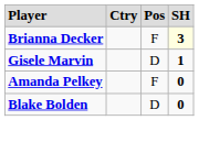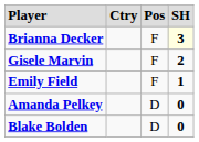 <table class="wikitable">
 <tr align="center" style="font-weight:bold; background-color:#dddddd;" |>
 <td align="left">Player</td>
 <td>Ctry</td>
 <td>Pos</td>
 <td>SH</td>
 </tr>
 <tr align="center">
 <td align="left"><strong><a href='#'>Brianna Decker</a></strong></td>
 <td></td>
 <td>F</td>
 <td style="background: lightyellow;"><strong>3</strong></td>
 </tr>
 <tr align="center">
 <td align="left"><strong><a href='#'>Gisele Marvin</a></strong></td>
 <td></td>
-<td>D</td>
+<td>F</td>
+<td><strong>2</strong></td>
+</tr>
+<tr align="center">
+<td align="left"><strong><a href='#'>Emily Field</a></strong></td>
+<td></td>
+<td>F</td>
 <td><strong>1</strong></td>
 </tr>
 <tr align="center">
 <td align="left"><strong><a href='#'>Amanda Pelkey</a></strong></td>
 <td></td>
-<td>F</td>
+<td>D</td>
 <td><strong>0</strong></td>
 </tr>
 <tr align="center">
 <td align="left"><strong><a href='#'>Blake Bolden</a></strong></td>
 <td></td>
 <td>D</td>
 <td><strong>0</strong></td>
 </tr>
 </table>
